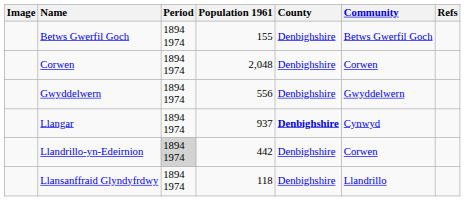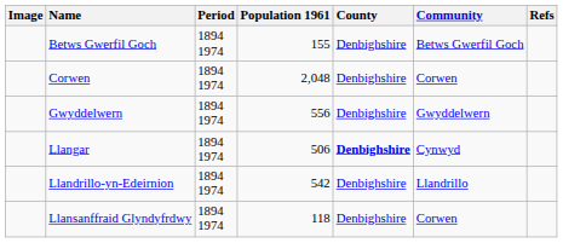 <table class="wikitable sortable">
 <tr>
 <th class="unsortable" style="text-align:left">Image</th>
 <th style="text-align:left">Name</th>
 <th style="text-align:left">Period</th>
 <th style="text-align:left">Population 1961</th>
 <th style="text-align:left">County</th>
 <th style="text-align:left"><a href='#'>Community</a></th>
 <th class="unsortable" style="text-align:left">Refs</th>
 </tr>
 <tr>
 <td></td>
 <td><a href='#'>Betws Gwerfil Goch</a></td>
 <td>1894<br>1974</td>
 <td align="right">155</td>
 <td><a href='#'>Denbighshire</a></td>
 <td><a href='#'>Betws Gwerfil Goch</a></td>
 <td></td>
 </tr>
 <tr>
 <td></td>
 <td><a href='#'>Corwen</a></td>
 <td>1894<br>1974</td>
 <td align="right">2,048</td>
 <td><a href='#'>Denbighshire</a></td>
 <td><a href='#'>Corwen</a></td>
 <td></td>
 </tr>
 <tr>
 <td></td>
 <td><a href='#'>Gwyddelwern</a></td>
 <td>1894<br>1974</td>
 <td align="right">556</td>
 <td><a href='#'>Denbighshire</a></td>
 <td><a href='#'>Gwyddelwern</a></td>
 <td></td>
 </tr>
 <tr>
 <td></td>
 <td><a href='#'>Llangar</a></td>
 <td>1894<br>1974</td>
-<td align="right">937</td>
+<td align="right">506</td>
 <td><strong><a href='#'>Denbighshire</a></strong></td>
 <td><a href='#'>Cynwyd</a></td>
 <td></td>
 </tr>
 <tr>
 <td></td>
 <td><a href='#'>Llandrillo-yn-Edeirnion</a></td>
-<td style="background: lightgrey;">1894<br>1974</td>
-<td align="right">442</td>
+<td>1894<br>1974</td>
+<td align="right">542</td>
 <td><a href='#'>Denbighshire</a></td>
-<td><a href='#'>Corwen</a></td>
+<td><a href='#'>Llandrillo</a></td>
 <td></td>
 </tr>
 <tr>
 <td></td>
 <td><a href='#'>Llansanffraid Glyndyfrdwy</a></td>
 <td>1894<br>1974</td>
 <td align="right">118</td>
 <td><a href='#'>Denbighshire</a></td>
-<td><a href='#'>Llandrillo</a></td>
+<td><a href='#'>Corwen</a></td>
 <td></td>
 </tr>
 </table>
